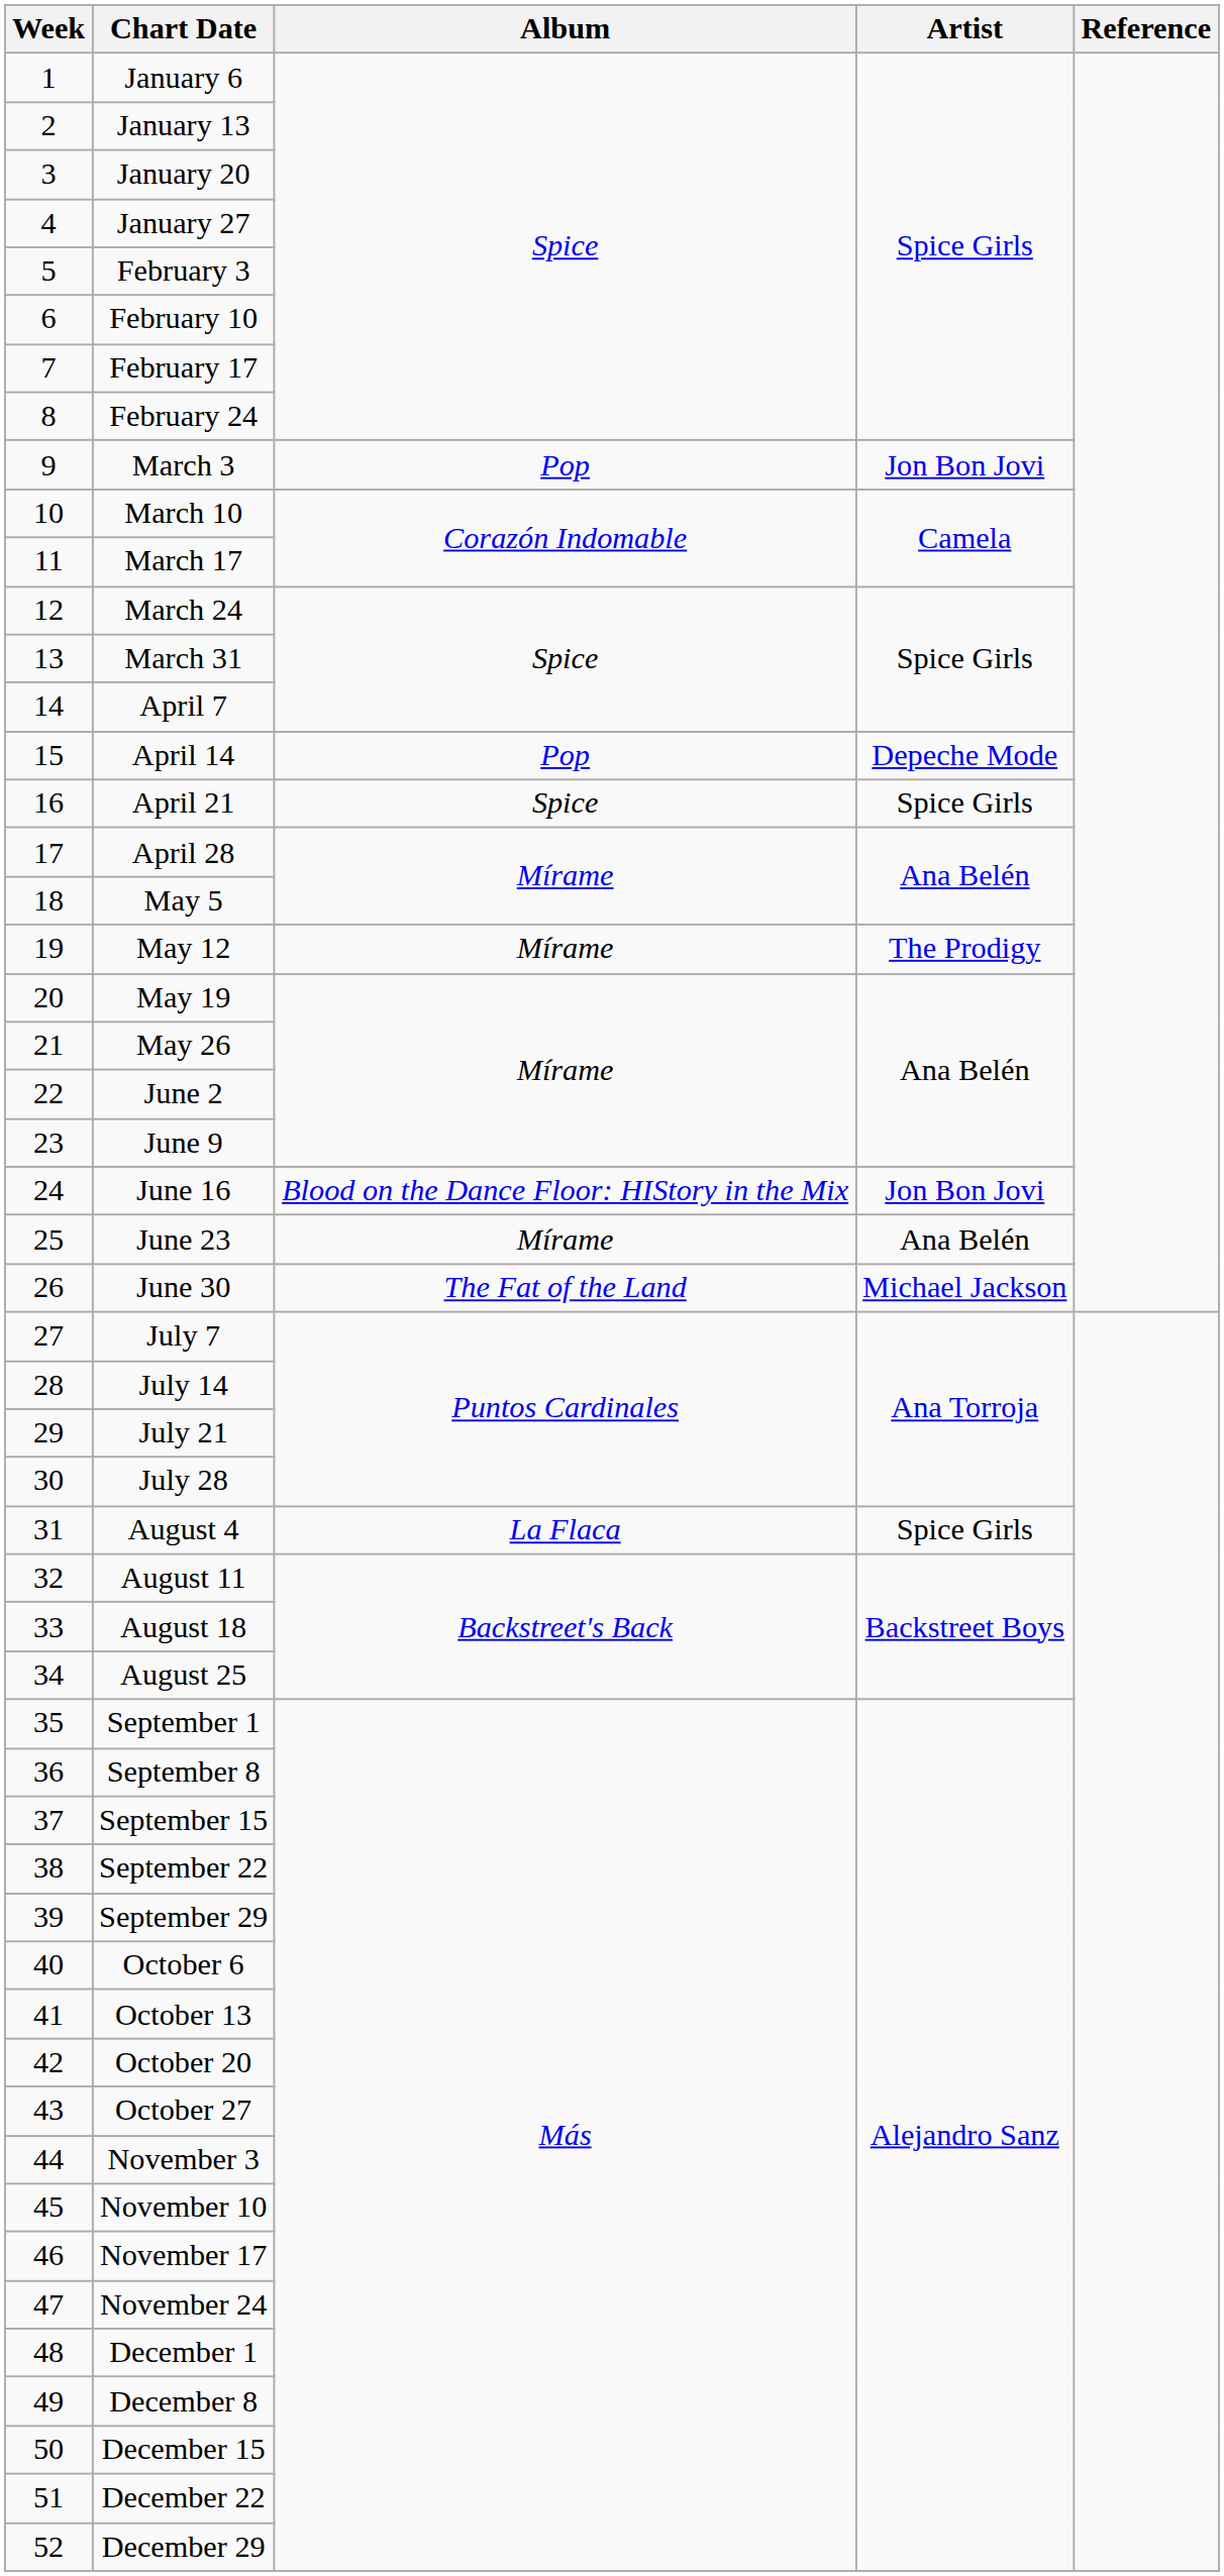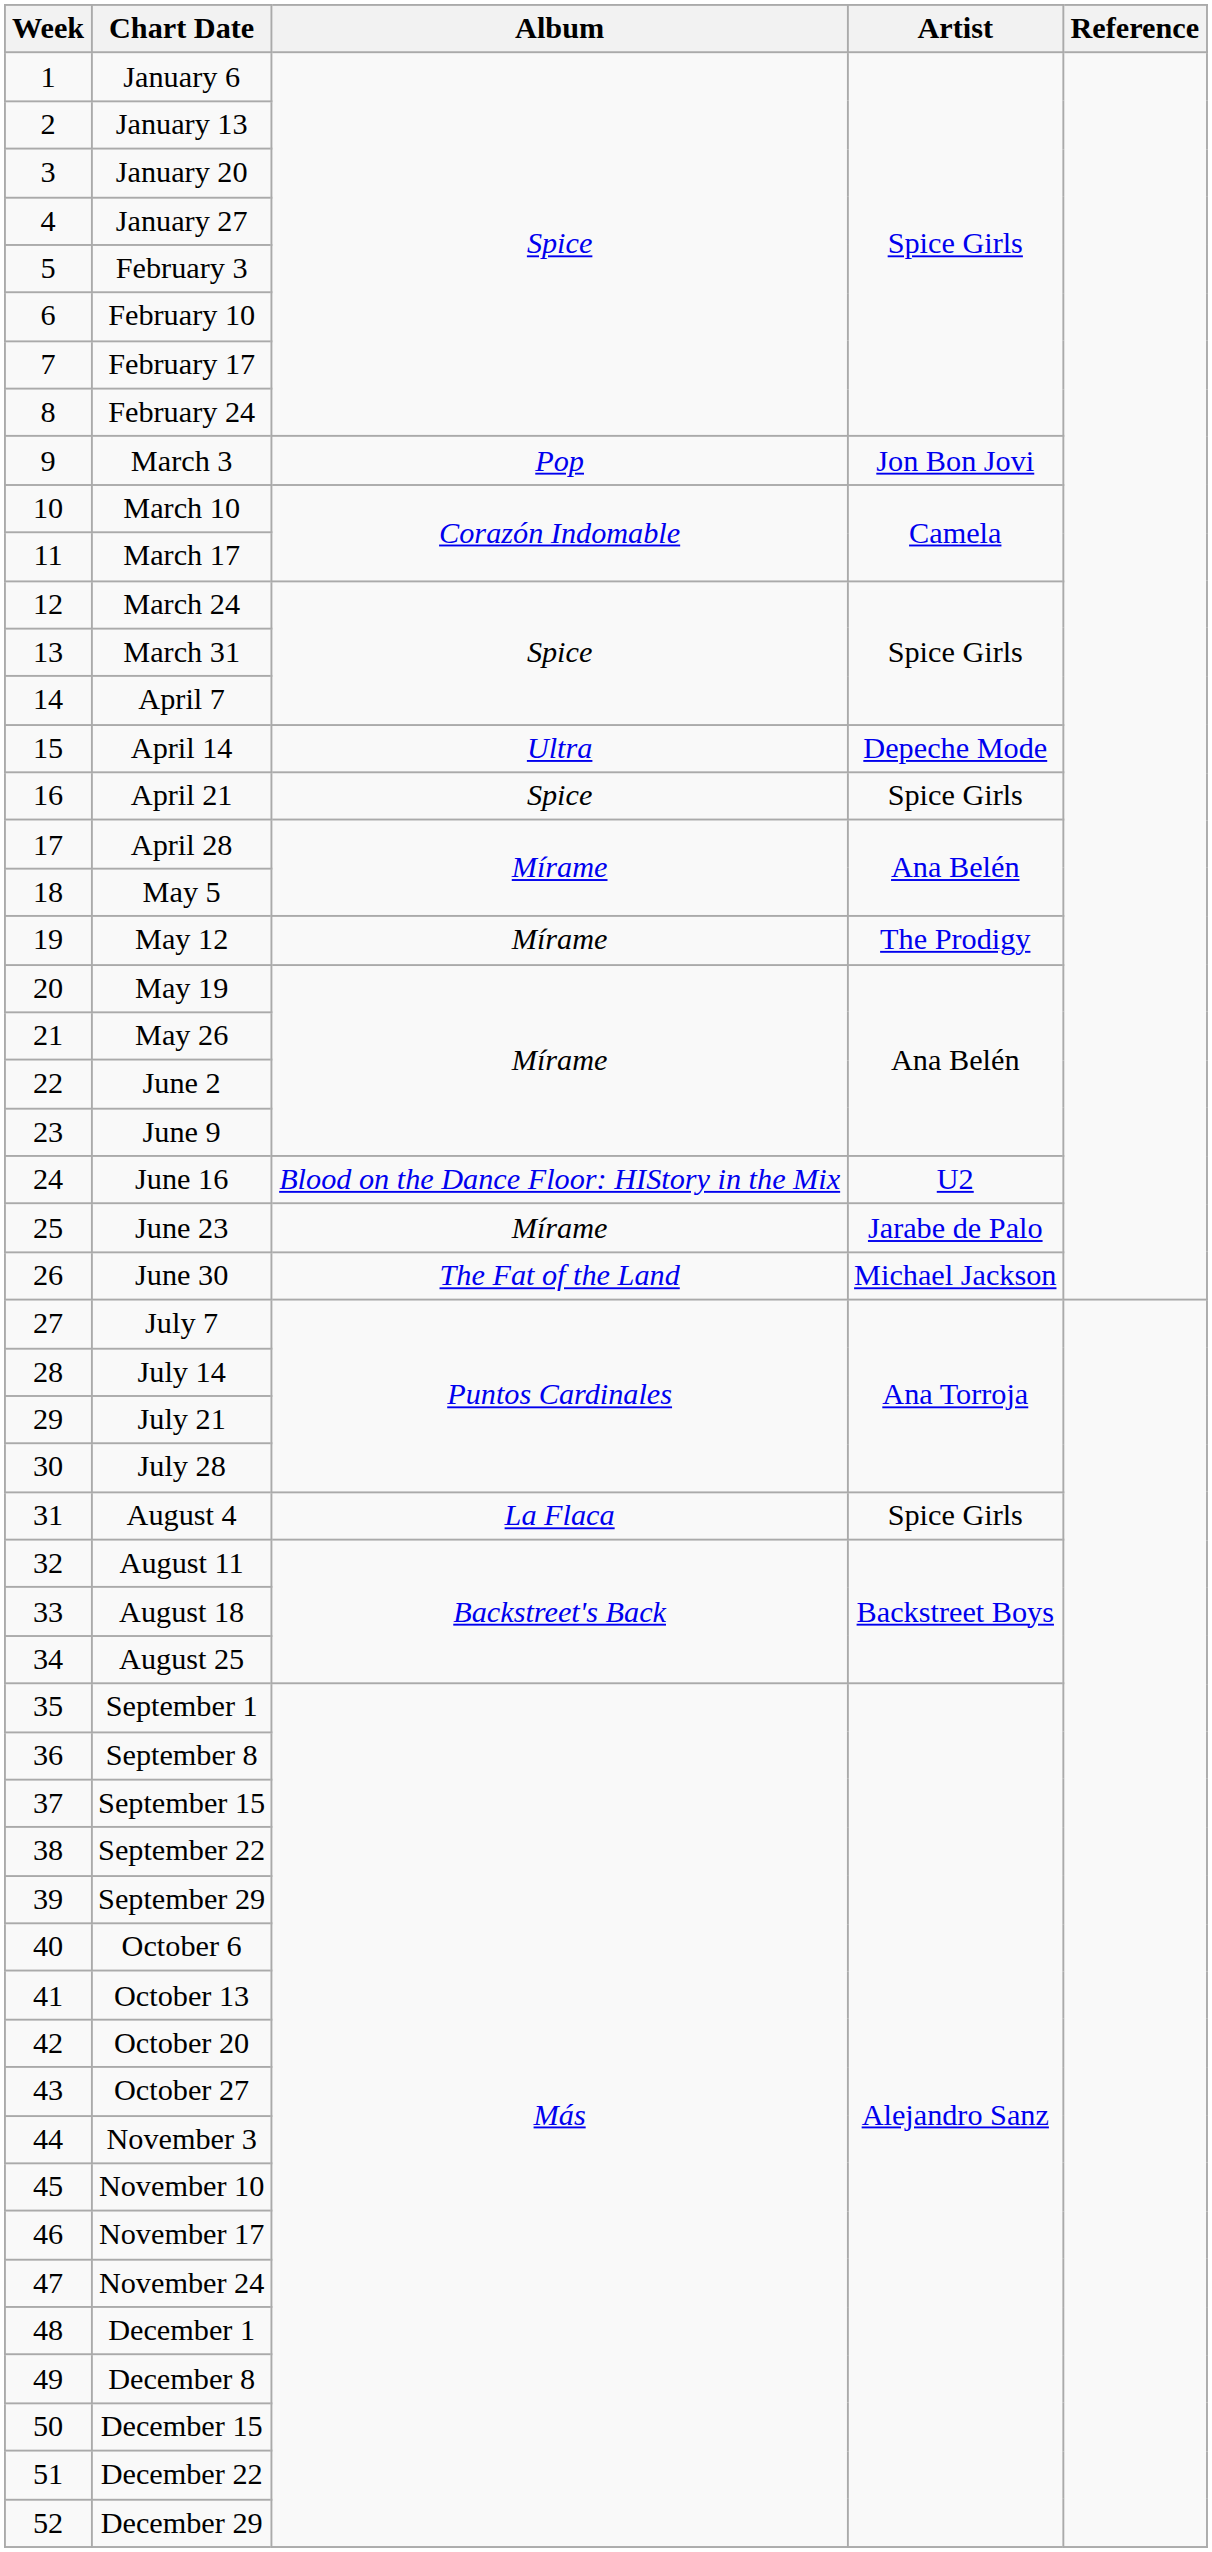 <table class="wikitable" style="text-align: center">
 <tr>
 <th width="">Week</th>
 <th width="">Chart Date</th>
 <th width="">Album</th>
 <th width="">Artist</th>
 <th width="" class="unsortable">Reference</th>
 </tr>
 <tr>
 <td>1</td>
 <td>January 6</td>
 <td rowspan="8"><em><a href='#'>Spice</a></em></td>
 <td rowspan="8"><a href='#'>Spice Girls</a></td>
 <td rowspan="26"></td>
 </tr>
 <tr>
 <td>2</td>
 <td>January 13</td>
 </tr>
 <tr>
 <td>3</td>
 <td>January 20</td>
 </tr>
 <tr>
 <td>4</td>
 <td>January 27</td>
 </tr>
 <tr>
 <td>5</td>
 <td>February 3</td>
 </tr>
 <tr>
 <td>6</td>
 <td>February 10</td>
 </tr>
 <tr>
 <td>7</td>
 <td>February 17</td>
 </tr>
 <tr>
 <td>8</td>
 <td>February 24</td>
 </tr>
 <tr>
 <td>9</td>
 <td>March 3</td>
 <td><em><a href='#'>Pop</a></em></td>
 <td><a href='#'>Jon Bon Jovi</a></td>
 </tr>
 <tr>
 <td>10</td>
 <td>March 10</td>
 <td rowspan="2"><em><a href='#'>Corazón Indomable</a></em></td>
 <td rowspan="2"><a href='#'>Camela</a></td>
 </tr>
 <tr>
 <td>11</td>
 <td>March 17</td>
 </tr>
 <tr>
 <td>12</td>
 <td>March 24</td>
 <td rowspan="3"><em>Spice</em></td>
 <td rowspan="3">Spice Girls</td>
 </tr>
 <tr>
 <td>13</td>
 <td>March 31</td>
 </tr>
 <tr>
 <td>14</td>
 <td>April 7</td>
 </tr>
 <tr>
 <td>15</td>
 <td>April 14</td>
-<td><em><a href='#'>Pop</a></em></td>
+<td><em><a href='#'>Ultra</a></em></td>
 <td><a href='#'>Depeche Mode</a></td>
 </tr>
 <tr>
 <td>16</td>
 <td>April 21</td>
 <td><em>Spice</em></td>
 <td>Spice Girls</td>
 </tr>
 <tr>
 <td>17</td>
 <td>April 28</td>
 <td rowspan="2"><em><a href='#'>Mírame</a></em></td>
 <td rowspan="2"><a href='#'>Ana Belén</a></td>
 </tr>
 <tr>
 <td>18</td>
 <td>May 5</td>
 </tr>
 <tr>
 <td>19</td>
 <td>May 12</td>
 <td><em>Mírame</em></td>
 <td><a href='#'>The Prodigy</a></td>
 </tr>
 <tr>
 <td>20</td>
 <td>May 19</td>
 <td rowspan="4"><em>Mírame</em></td>
 <td rowspan="4">Ana Belén</td>
 </tr>
 <tr>
 <td>21</td>
 <td>May 26</td>
 </tr>
 <tr>
 <td>22</td>
 <td>June 2</td>
 </tr>
 <tr>
 <td>23</td>
 <td>June 9</td>
 </tr>
 <tr>
 <td>24</td>
 <td>June 16</td>
 <td><em><a href='#'>Blood on the Dance Floor: HIStory in the Mix</a></em></td>
-<td><a href='#'>Jon Bon Jovi</a></td>
+<td><a href='#'>U2</a></td>
 </tr>
 <tr>
 <td>25</td>
 <td>June 23</td>
 <td><em>Mírame</em></td>
-<td>Ana Belén</td>
+<td><a href='#'>Jarabe de Palo</a></td>
 </tr>
 <tr>
 <td>26</td>
 <td>June 30</td>
 <td><em><a href='#'>The Fat of the Land</a></em></td>
 <td><a href='#'>Michael Jackson</a></td>
 </tr>
 <tr>
 <td>27</td>
 <td>July 7</td>
 <td rowspan="4"><em><a href='#'>Puntos Cardinales</a></em></td>
 <td rowspan="4"><a href='#'>Ana Torroja</a></td>
 <td rowspan="26"></td>
 </tr>
 <tr>
 <td>28</td>
 <td>July 14</td>
 </tr>
 <tr>
 <td>29</td>
 <td>July 21</td>
 </tr>
 <tr>
 <td>30</td>
 <td>July 28</td>
 </tr>
 <tr>
 <td>31</td>
 <td>August 4</td>
 <td><em><a href='#'>La Flaca</a></em></td>
 <td>Spice Girls</td>
 </tr>
 <tr>
 <td>32</td>
 <td>August 11</td>
 <td rowspan="3"><em><a href='#'>Backstreet's Back</a></em></td>
 <td rowspan="3"><a href='#'>Backstreet Boys</a></td>
 </tr>
 <tr>
 <td>33</td>
 <td>August 18</td>
 </tr>
 <tr>
 <td>34</td>
 <td>August 25</td>
 </tr>
 <tr>
 <td>35</td>
 <td>September 1</td>
 <td rowspan="18"><em><a href='#'>Más</a></em></td>
 <td rowspan="18"><a href='#'>Alejandro Sanz</a></td>
 </tr>
 <tr>
 <td>36</td>
 <td>September 8</td>
 </tr>
 <tr>
 <td>37</td>
 <td>September 15</td>
 </tr>
 <tr>
 <td>38</td>
 <td>September 22</td>
 </tr>
 <tr>
 <td>39</td>
 <td>September 29</td>
 </tr>
 <tr>
 <td>40</td>
 <td>October 6</td>
 </tr>
 <tr>
 <td>41</td>
 <td>October 13</td>
 </tr>
 <tr>
 <td>42</td>
 <td>October 20</td>
 </tr>
 <tr>
 <td>43</td>
 <td>October 27</td>
 </tr>
 <tr>
 <td>44</td>
 <td>November 3</td>
 </tr>
 <tr>
 <td>45</td>
 <td>November 10</td>
 </tr>
 <tr>
 <td>46</td>
 <td>November 17</td>
 </tr>
 <tr>
 <td>47</td>
 <td>November 24</td>
 </tr>
 <tr>
 <td>48</td>
 <td>December 1</td>
 </tr>
 <tr>
 <td>49</td>
 <td>December 8</td>
 </tr>
 <tr>
 <td>50</td>
 <td>December 15</td>
 </tr>
 <tr>
 <td>51</td>
 <td>December 22</td>
 </tr>
 <tr>
 <td>52</td>
 <td>December 29</td>
 </tr>
 </table>
